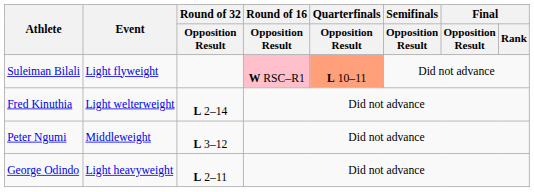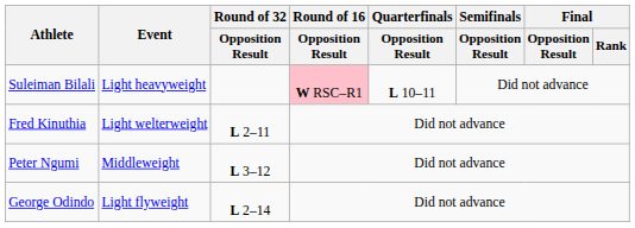 <table class="wikitable" style="font-size:90%">
 <tr>
 <th rowspan="2">Athlete</th>
 <th rowspan="2">Event</th>
 <th>Round of 32</th>
 <th>Round of 16</th>
 <th>Quarterfinals</th>
 <th>Semifinals</th>
 <th colspan=2>Final</th>
 </tr>
 <tr style="font-size:95%">
 <th>Opposition<br>Result</th>
 <th>Opposition<br>Result</th>
 <th>Opposition<br>Result</th>
 <th>Opposition<br>Result</th>
 <th>Opposition<br>Result</th>
 <th>Rank</th>
 </tr>
 <tr align=center>
 <td align=left><a href='#'>Suleiman Bilali</a></td>
-<td align=left><a href='#'>Light flyweight</a></td>
+<td align=left><a href='#'>Light heavyweight</a></td>
 <td></td>
 <td style="background: pink;"><br><strong>W</strong> RSC–R1</td>
-<td style="background: lightsalmon;"><br><strong>L</strong> 10–11</td>
+<td><br><strong>L</strong> 10–11</td>
 <td colspan=3>Did not advance</td>
 </tr>
 <tr align=center>
 <td align=left><a href='#'>Fred Kinuthia</a></td>
 <td align=left><a href='#'>Light welterweight</a></td>
-<td><br><strong>L</strong> 2–14</td>
+<td><br><strong>L</strong> 2–11</td>
 <td colspan=5>Did not advance</td>
 </tr>
 <tr align=center>
 <td align=left><a href='#'>Peter Ngumi</a></td>
 <td align=left><a href='#'>Middleweight</a></td>
 <td><br><strong>L</strong> 3–12</td>
 <td colspan=5>Did not advance</td>
 </tr>
 <tr align=center>
 <td align=left><a href='#'>George Odindo</a></td>
-<td align=left><a href='#'>Light heavyweight</a></td>
-<td><br><strong>L</strong> 2–11</td>
+<td align=left><a href='#'>Light flyweight</a></td>
+<td><br><strong>L</strong> 2–14</td>
 <td colspan=5>Did not advance</td>
 </tr>
 </table>
